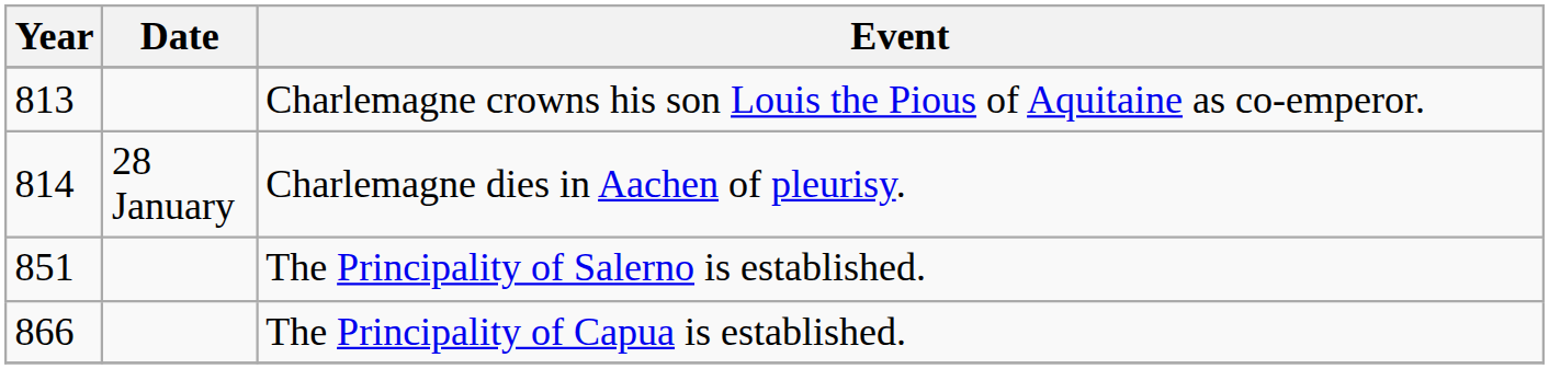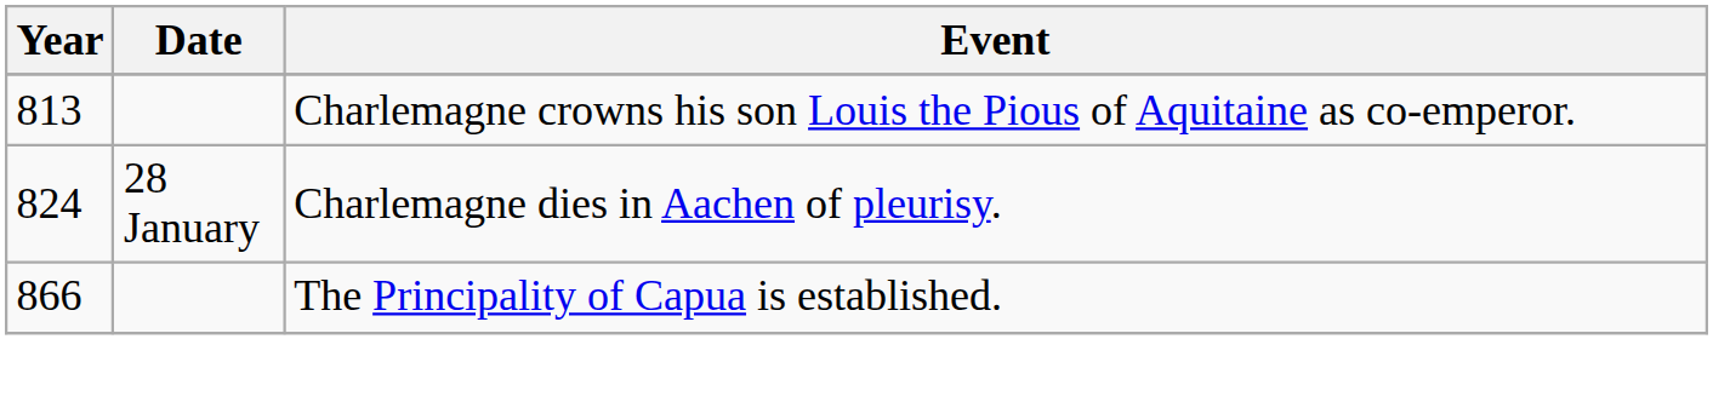 <table class="wikitable" width="100%">
 <tr>
 <th style="width:6%">Year</th>
 <th style="width:10%">Date</th>
 <th>Event</th>
 </tr>
 <tr>
 </tr>
 <tr>
 <td>813</td>
 <td></td>
 <td>Charlemagne crowns his son <a href='#'>Louis the Pious</a> of <a href='#'>Aquitaine</a> as co-emperor.</td>
 </tr>
 <tr>
-<td>814</td>
+<td>824</td>
 <td>28 January</td>
 <td>Charlemagne dies in <a href='#'>Aachen</a> of <a href='#'>pleurisy</a>.</td>
-</tr>
-<tr>
-<td>851</td>
-<td></td>
-<td>The <a href='#'>Principality of Salerno</a> is established.</td>
 </tr>
 <tr>
 <td>866</td>
 <td></td>
 <td>The <a href='#'>Principality of Capua</a> is established.</td>
 </tr>
 <tr>
 </tr>
 </table>
